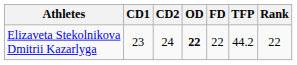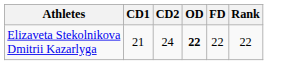 <table class="wikitable" style="font-size:90%">
 <tr>
 <th>Athletes</th>
 <th>CD1</th>
 <th>CD2</th>
 <th>OD</th>
 <th>FD</th>
-<th>TFP</th>
 <th>Rank</th>
 </tr>
 <tr align=center>
 <td align=left><a href='#'>Elizaveta Stekolnikova</a><br><a href='#'>Dmitrii Kazarlyga</a></td>
-<td>23</td>
+<td>21</td>
 <td>24</td>
 <td><strong>22</strong></td>
 <td>22</td>
-<td>44.2</td>
 <td>22</td>
 </tr>
 </table>
